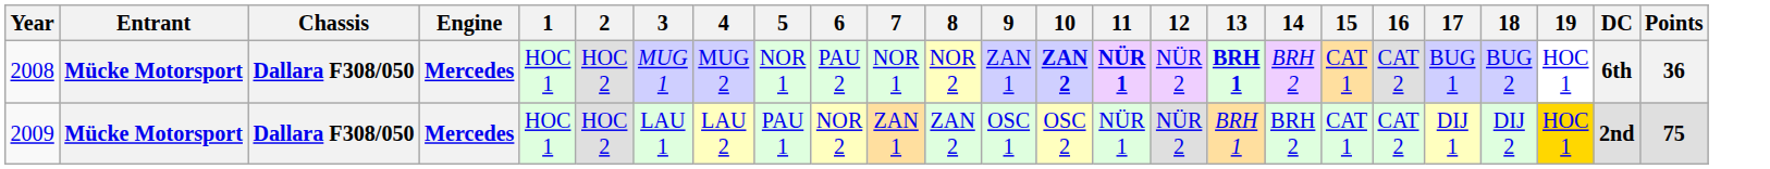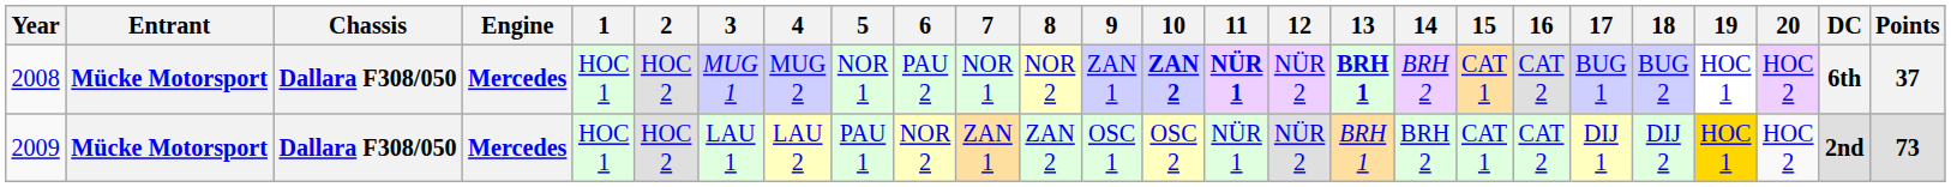 <table class="wikitable" style="text-align:center; font-size:85%">
 <tr>
 <th>Year</th>
 <th>Entrant</th>
 <th>Chassis</th>
 <th>Engine</th>
 <th>1</th>
 <th>2</th>
 <th>3</th>
 <th>4</th>
 <th>5</th>
 <th>6</th>
 <th>7</th>
 <th>8</th>
 <th>9</th>
 <th>10</th>
 <th>11</th>
 <th>12</th>
 <th>13</th>
 <th>14</th>
 <th>15</th>
 <th>16</th>
 <th>17</th>
 <th>18</th>
 <th>19</th>
+<th>20</th>
 <th>DC</th>
 <th>Points</th>
 </tr>
 <tr>
 <td><a href='#'>2008</a></td>
 <th nowrap><a href='#'>Mücke Motorsport</a></th>
 <th nowrap><a href='#'>Dallara</a> F308/050</th>
 <th><a href='#'>Mercedes</a></th>
 <td style="background:#DFFFDF;"><a href='#'>HOC<br>1</a><br></td>
 <td style="background:#DFDFDF;"><a href='#'>HOC<br>2</a><br></td>
 <td style="background:#CFCFFF;"><em><a href='#'>MUG<br>1</a></em><br></td>
 <td style="background:#CFCFFF;"><a href='#'>MUG<br>2</a><br></td>
 <td style="background:#DFFFDF;"><a href='#'>NOR<br>1</a><br></td>
 <td style="background:#DFFFDF;"><a href='#'>PAU<br>2</a><br></td>
 <td style="background:#DFFFDF;"><a href='#'>NOR<br>1</a><br></td>
 <td style="background:#FFFFBF;"><a href='#'>NOR<br>2</a><br></td>
 <td style="background:#CFCFFF;"><a href='#'>ZAN<br>1</a><br></td>
 <td style="background:#CFCFFF;"><strong><a href='#'>ZAN<br>2</a><br></strong></td>
 <td style="background:#EFCFFF;"><strong><a href='#'>NÜR<br>1</a></strong><br></td>
 <td style="background:#EFCFFF;"><a href='#'>NÜR<br>2</a><br></td>
 <td style="background:#DFFFDF;"><strong><a href='#'>BRH<br>1</a><br></strong></td>
 <td style="background:#EFCFFF;"><em><a href='#'>BRH<br>2</a></em><br></td>
 <td style="background:#FFDF9F;"><a href='#'>CAT<br>1</a><br></td>
 <td style="background:#DFDFDF;"><a href='#'>CAT<br>2</a><br></td>
 <td style="background:#CFCFFF;"><a href='#'>BUG<br>1</a><br></td>
 <td style="background:#CFCFFF;"><a href='#'>BUG<br>2</a><br></td>
 <td style="background:#FFFFFF;"><a href='#'>HOC<br>1</a><br></td>
+<td style="background:#EFCFFF;"><a href='#'>HOC<br>2</a><br></td>
 <th>6th</th>
-<th>36</th>
+<th>37</th>
 </tr>
 <tr>
 <td><a href='#'>2009</a></td>
 <th nowrap><a href='#'>Mücke Motorsport</a></th>
 <th nowrap><a href='#'>Dallara</a> F308/050</th>
 <th><a href='#'>Mercedes</a></th>
 <td style="background:#DFFFDF;"><a href='#'>HOC<br>1</a><br></td>
 <td style="background:#DFDFDF;"><a href='#'>HOC<br>2</a><br></td>
 <td style="background:#DFFFDF;"><a href='#'>LAU<br>1</a><br></td>
 <td style="background:#FFFFBF;"><a href='#'>LAU<br>2</a><br></td>
 <td style="background:#DFFFDF;"><a href='#'>PAU<br>1</a><br></td>
 <td style="background:#FFFFBF;"><a href='#'>NOR<br>2</a><br></td>
 <td style="background:#FFDF9F;"><a href='#'>ZAN<br>1</a><br></td>
 <td style="background:#DFFFDF;"><a href='#'>ZAN<br>2</a><br></td>
 <td style="background:#DFFFDF;"><a href='#'>OSC<br>1</a><br></td>
 <td style="background:#FFFFBF;"><a href='#'>OSC<br>2</a><br></td>
 <td style="background:#DFFFDF;"><a href='#'>NÜR<br>1</a><br></td>
 <td style="background:#DFDFDF;"><a href='#'>NÜR<br>2</a><br></td>
 <td style="background:#FFDF9F;"><em><a href='#'>BRH<br>1</a></em><br></td>
 <td style="background:#DFFFDF;"><a href='#'>BRH<br>2</a><br></td>
 <td style="background:#DFFFDF;"><a href='#'>CAT<br>1</a><br></td>
 <td style="background:#DFFFDF;"><a href='#'>CAT<br>2</a><br></td>
 <td style="background:#FFFFBF;"><a href='#'>DIJ<br>1</a><br></td>
 <td style="background:#DFFFDF;"><a href='#'>DIJ<br>2</a><br></td>
 <td style="background: gold;"><a href='#'>HOC<br>1</a></td>
+<td><a href='#'>HOC<br>2</a></td>
 <td style="background:#DFDFDF;"><strong>2nd</strong></td>
-<td style="background:#DFDFDF;"><strong>75</strong></td>
+<td style="background:#DFDFDF;"><strong>73</strong></td>
 </tr>
 </table>
